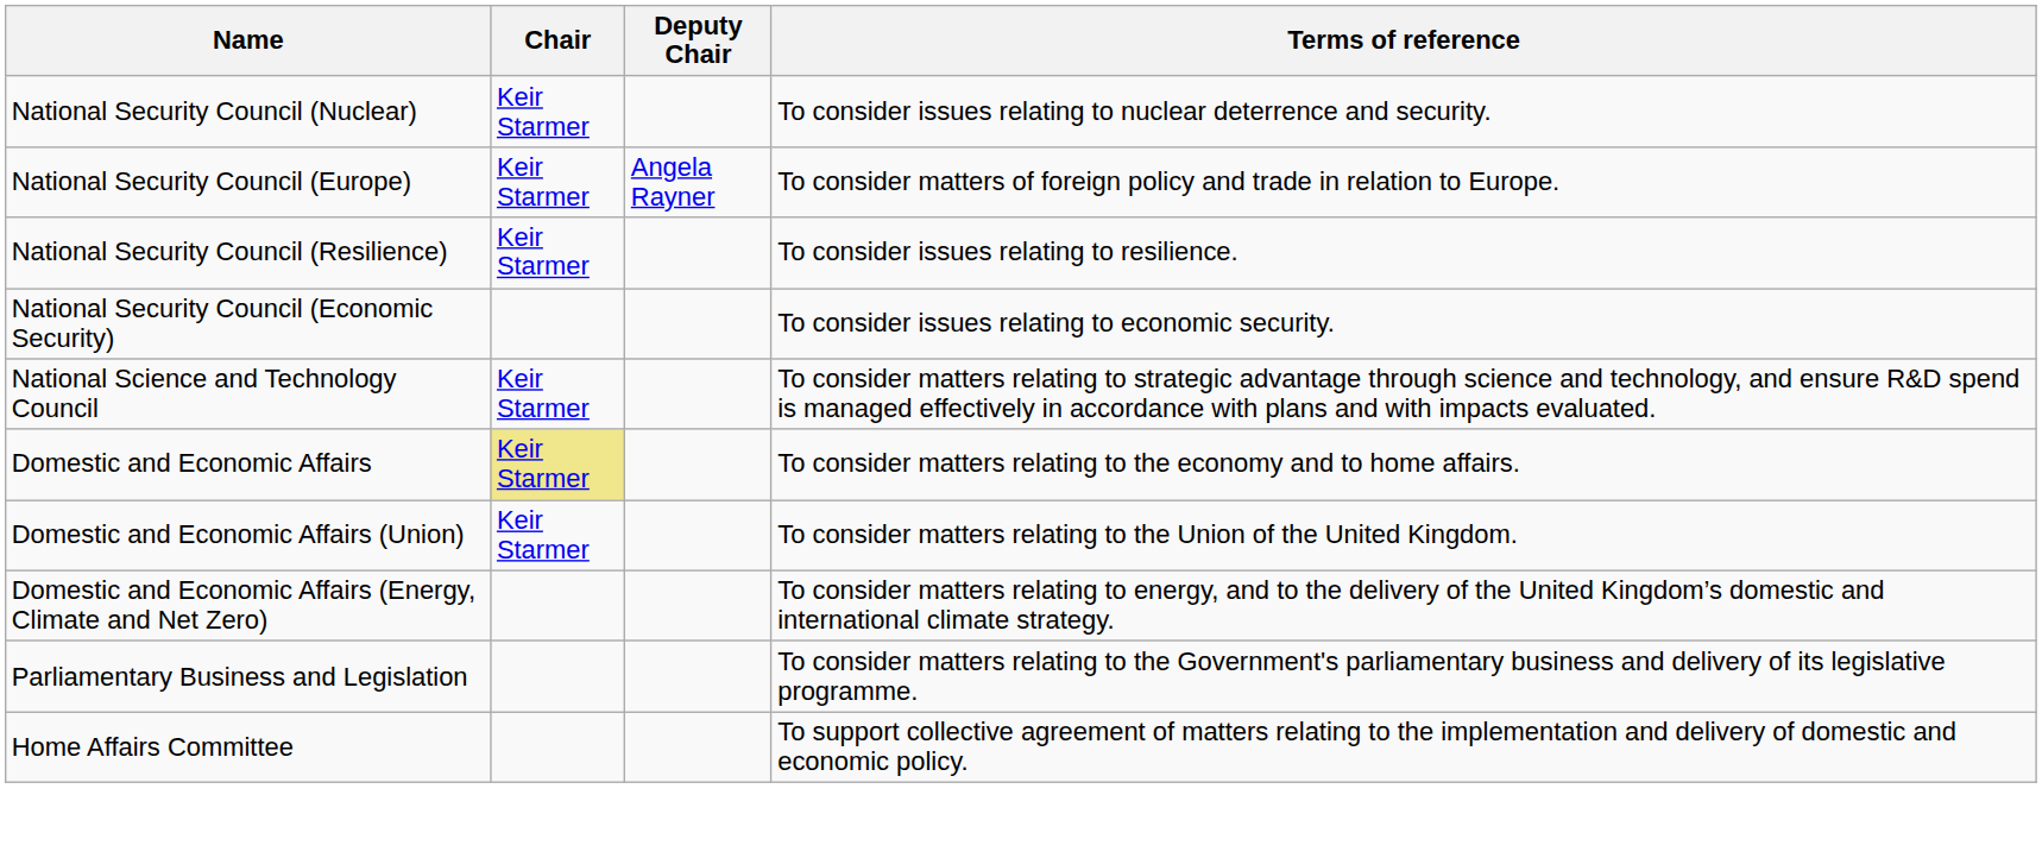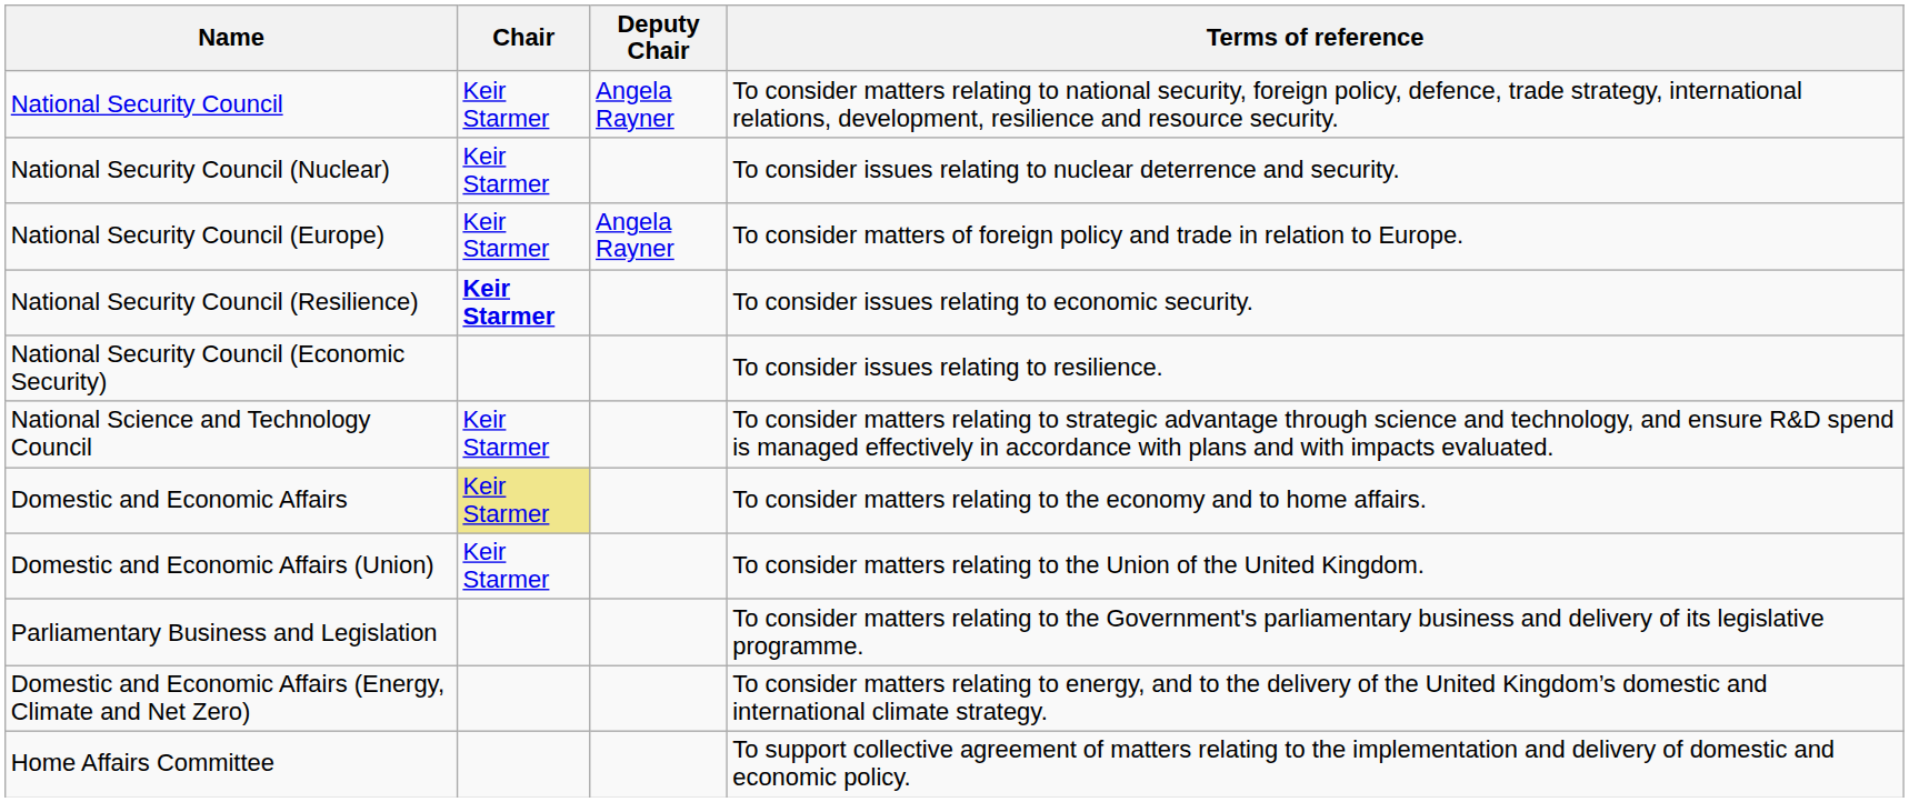 <table class = "wikitable">
 <tr>
 <th>Name</th>
 <th>Chair</th>
 <th>Deputy Chair</th>
 <th>Terms of reference</th>
+</tr>
+<tr>
+<td><a href='#'>National Security Council</a></td>
+<td><a href='#'>Keir Starmer</a></td>
+<td><a href='#'>Angela Rayner</a></td>
+<td>To consider matters relating to national security, foreign policy, defence, trade strategy, international relations, development, resilience and resource security.</td>
 </tr>
 <tr>
 <td>National Security Council (Nuclear)</td>
 <td><a href='#'>Keir Starmer</a></td>
 <td></td>
 <td>To consider issues relating to nuclear deterrence and security.</td>
 </tr>
 <tr>
 <td>National Security Council (Europe)</td>
 <td><a href='#'>Keir Starmer</a></td>
 <td><a href='#'>Angela Rayner</a></td>
 <td>To consider matters of foreign policy and trade in relation to Europe.</td>
 </tr>
 <tr>
 <td>National Security Council (Resilience)</td>
-<td><a href='#'>Keir Starmer</a></td>
+<td><strong><a href='#'>Keir Starmer</a></strong></td>
 <td></td>
-<td>To consider issues relating to resilience.</td>
+<td>To consider issues relating to economic security.</td>
 </tr>
 <tr>
 <td>National Security Council (Economic Security)</td>
 <td></td>
 <td></td>
-<td>To consider issues relating to economic security.</td>
+<td>To consider issues relating to resilience.</td>
 </tr>
 <tr>
 <td>National Science and Technology Council</td>
 <td><a href='#'>Keir Starmer</a></td>
 <td></td>
 <td>To consider matters relating to strategic advantage through science and technology, and ensure R&D spend is managed effectively in accordance with plans and with impacts evaluated.</td>
 </tr>
 <tr>
 <td>Domestic and Economic Affairs</td>
 <td style="background: khaki;"><a href='#'>Keir Starmer</a></td>
 <td></td>
 <td>To consider matters relating to the economy and to home affairs.</td>
 </tr>
 <tr>
 <td>Domestic and Economic Affairs (Union)</td>
 <td><a href='#'>Keir Starmer</a></td>
 <td></td>
 <td>To consider matters relating to the Union of the United Kingdom.</td>
 </tr>
 <tr>
+<td>Parliamentary Business and Legislation</td>
+<td></td>
+<td></td>
+<td>To consider matters relating to the Government's parliamentary business and delivery of its legislative programme.</td>
+</tr>
+<tr>
 <td>Domestic and Economic Affairs (Energy, Climate and Net Zero)</td>
 <td></td>
 <td></td>
 <td>To consider matters relating to energy, and to the delivery of the United Kingdom’s domestic and international climate strategy.</td>
-</tr>
-<tr>
-<td>Parliamentary Business and Legislation</td>
-<td></td>
-<td></td>
-<td>To consider matters relating to the Government's parliamentary business and delivery of its legislative programme.</td>
 </tr>
 <tr>
 <td>Home Affairs Committee</td>
 <td></td>
 <td></td>
 <td>To support collective agreement of matters relating to the implementation and delivery of domestic and economic policy.</td>
 </tr>
 </table>
